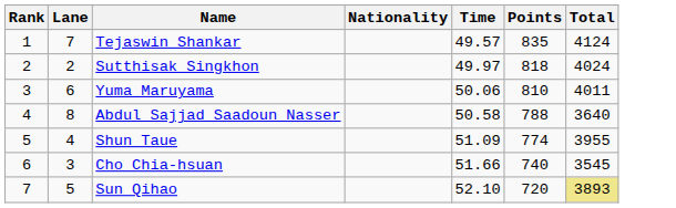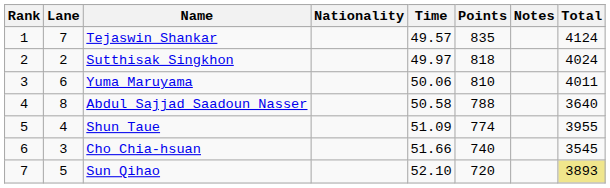 <table class="wikitable sortable" style="text-align:center">
 <tr>
 <th>Rank</th>
 <th>Lane</th>
 <th>Name</th>
 <th>Nationality</th>
 <th>Time</th>
 <th>Points</th>
+<th>Notes</th>
 <th>Total</th>
 </tr>
 <tr>
 <td>1</td>
 <td>7</td>
 <td align="left"><a href='#'>Tejaswin Shankar</a></td>
 <td align=left></td>
 <td>49.57</td>
 <td>835</td>
+<td></td>
 <td>4124</td>
 </tr>
 <tr>
 <td>2</td>
 <td>2</td>
 <td align="left"><a href='#'>Sutthisak Singkhon</a></td>
 <td align=left></td>
 <td>49.97</td>
 <td>818</td>
+<td></td>
 <td>4024</td>
 </tr>
 <tr>
 <td>3</td>
 <td>6</td>
 <td align="left"><a href='#'>Yuma Maruyama</a></td>
 <td align=left></td>
 <td>50.06</td>
 <td>810</td>
+<td></td>
 <td>4011</td>
 </tr>
 <tr>
 <td>4</td>
 <td>8</td>
 <td align="left"><a href='#'>Abdul Sajjad Saadoun Nasser</a></td>
 <td align=left></td>
 <td>50.58</td>
 <td>788</td>
+<td></td>
 <td>3640</td>
 </tr>
 <tr>
 <td>5</td>
 <td>4</td>
 <td align="left"><a href='#'>Shun Taue</a></td>
 <td align=left></td>
 <td>51.09</td>
 <td>774</td>
+<td></td>
 <td>3955</td>
 </tr>
 <tr>
 <td>6</td>
 <td>3</td>
 <td align="left"><a href='#'>Cho Chia-hsuan</a></td>
 <td align=left></td>
 <td>51.66</td>
 <td>740</td>
+<td></td>
 <td>3545</td>
 </tr>
 <tr>
 <td>7</td>
 <td>5</td>
 <td align="left"><a href='#'>Sun Qihao</a></td>
 <td align=left></td>
 <td>52.10</td>
 <td>720</td>
+<td></td>
 <td style="background: khaki;">3893</td>
 </tr>
 </table>
